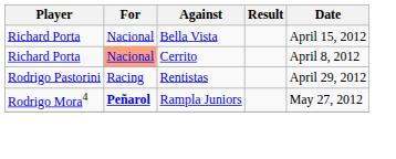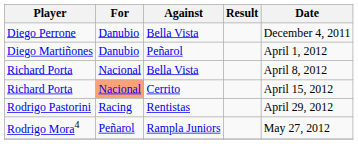 <table class="wikitable">
 <tr>
 <th>Player</th>
 <th>For</th>
 <th>Against</th>
 <th align=center>Result</th>
 <th>Date</th>
 </tr>
 <tr>
+<td> <a href='#'>Diego Perrone</a></td>
+<td><a href='#'>Danubio</a></td>
+<td><a href='#'>Bella Vista</a></td>
+<td align=center></td>
+<td>December 4, 2011</td>
+</tr>
+<tr>
+<td> <a href='#'>Diego Martiñones</a></td>
+<td><a href='#'>Danubio</a></td>
+<td><a href='#'>Peñarol</a></td>
+<td align=center></td>
+<td>April 1, 2012</td>
+</tr>
+<tr>
 <td> <a href='#'>Richard Porta</a></td>
 <td><a href='#'>Nacional</a></td>
 <td><a href='#'>Bella Vista</a></td>
 <td align=center></td>
-<td>April 15, 2012</td>
+<td>April 8, 2012</td>
 </tr>
 <tr>
 <td> <a href='#'>Richard Porta</a></td>
 <td style="background: lightsalmon;"><a href='#'>Nacional</a></td>
 <td><a href='#'>Cerrito</a></td>
 <td align=center></td>
-<td>April 8, 2012</td>
+<td>April 15, 2012</td>
 </tr>
 <tr>
 <td> <a href='#'>Rodrigo Pastorini</a></td>
 <td><a href='#'>Racing</a></td>
 <td><a href='#'>Rentistas</a></td>
 <td align=center></td>
 <td>April 29, 2012</td>
 </tr>
 <tr>
 <td> <a href='#'>Rodrigo Mora</a><sup>4</sup></td>
-<td><strong><a href='#'>Peñarol</a></strong></td>
+<td><a href='#'>Peñarol</a></td>
 <td><a href='#'>Rampla Juniors</a></td>
 <td align=center></td>
 <td>May 27, 2012</td>
 </tr>
 <tr>
 </tr>
 </table>
